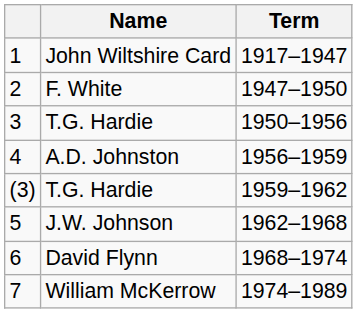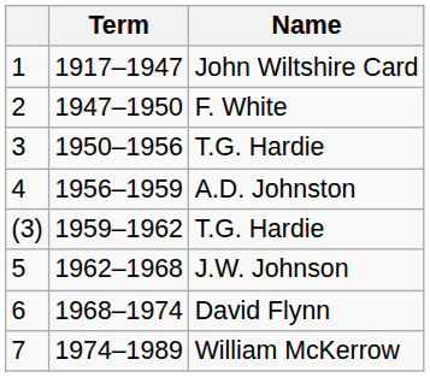 <table class="wikitable">
 <tr>
 <th></th>
+<th>Term</th>
 <th>Name</th>
-<th>Term</th>
 </tr>
 <tr>
 <td>1</td>
+<td>1917–1947</td>
 <td>John Wiltshire Card</td>
-<td>1917–1947</td>
 </tr>
 <tr>
 <td>2</td>
+<td>1947–1950</td>
 <td>F. White</td>
-<td>1947–1950</td>
 </tr>
 <tr>
 <td>3</td>
+<td>1950–1956</td>
 <td>T.G. Hardie</td>
-<td>1950–1956</td>
 </tr>
 <tr>
 <td>4</td>
+<td>1956–1959</td>
 <td>A.D. Johnston</td>
-<td>1956–1959</td>
 </tr>
 <tr>
 <td>(3)</td>
+<td>1959–1962</td>
 <td>T.G. Hardie</td>
-<td>1959–1962</td>
 </tr>
 <tr>
 <td>5</td>
+<td>1962–1968</td>
 <td>J.W. Johnson</td>
-<td>1962–1968</td>
 </tr>
 <tr>
 <td>6</td>
+<td>1968–1974</td>
 <td>David Flynn</td>
-<td>1968–1974</td>
 </tr>
 <tr>
 <td>7</td>
+<td>1974–1989</td>
 <td>William McKerrow </td>
-<td>1974–1989</td>
 </tr>
 </table>
